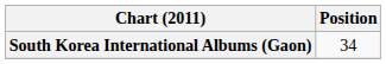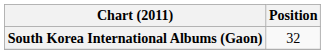 <table class="wikitable plainrowheaders" style="text-align:center">
 <tr>
 <th scope="col">Chart (2011)</th>
 <th scope="col">Position</th>
 </tr>
 <tr>
 <th scope="row">South Korea International Albums (Gaon)</th>
-<td>34</td>
+<td>32</td>
 </tr>
 <tr>
 </tr>
 </table>
